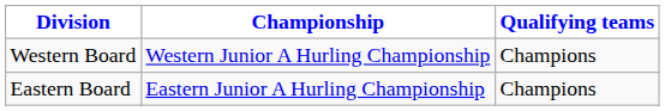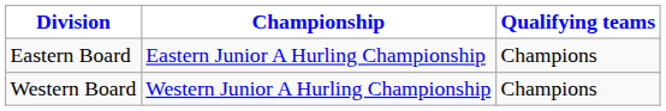 <table class=wikitable>
 <tr>
 <th style="background:white;color:blue">Division</th>
 <th style="background:white;color:blue">Championship</th>
 <th style="background:white;color:blue">Qualifying teams</th>
 </tr>
 <tr>
+<td>Eastern Board</td>
+<td><a href='#'>Eastern Junior A Hurling Championship</a></td>
+<td>Champions</td>
+</tr>
+<tr>
 <td>Western Board</td>
 <td><a href='#'>Western Junior A Hurling Championship</a></td>
 <td>Champions</td>
 </tr>
-<tr>
-<td>Eastern Board</td>
-<td><a href='#'>Eastern Junior A Hurling Championship</a></td>
-<td>Champions</td>
-</tr>
 </table>
